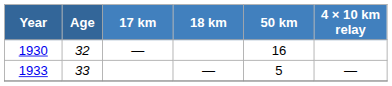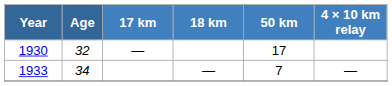 <table class="wikitable" style="font-size:95%; text-align:center; border:grey solid 1px; border-collapse:collapse; background:#ffffff;">
 <tr>
 <th style="background-color:#369; color:white; width:60px;"> Year </th>
 <th style="background-color:#369; color:white; width:40px;"> Age </th>
 <th style="background-color:#4180be; color:white; width:75px;"> 17 km </th>
 <th style="background-color:#4180be; color:white; width:75px;"> 18 km </th>
 <th style="background-color:#4180be; color:white; width:75px;"> 50 km </th>
 <th style="background-color:#4180be; color:white; width:75px;"> 4 × 10 km <br> relay </th>
 </tr>
 <tr>
 <td><a href='#'>1930</a></td>
 <td><em>32</em></td>
 <td>—</td>
 <td></td>
-<td>16</td>
+<td>17</td>
 <td></td>
 </tr>
 <tr>
 <td><a href='#'>1933</a></td>
-<td><em>33</em></td>
+<td><em>34</em></td>
 <td></td>
 <td>—</td>
-<td>5</td>
+<td>7</td>
 <td>—</td>
 </tr>
 <tr>
 </tr>
 </table>
